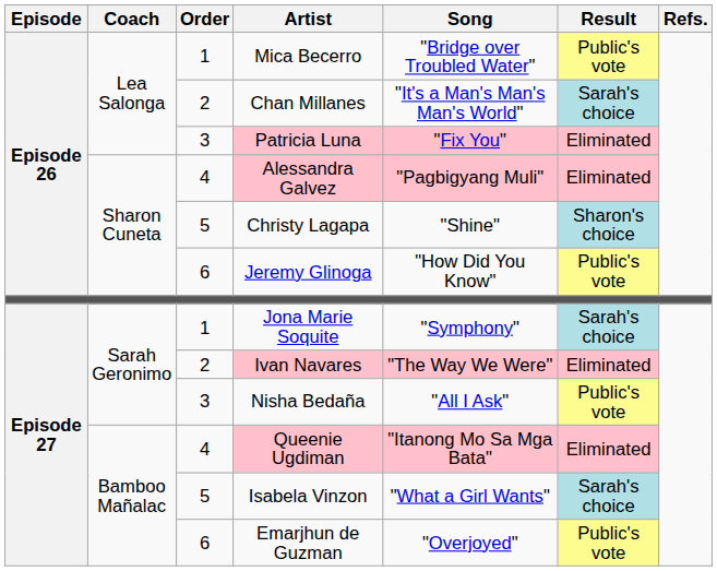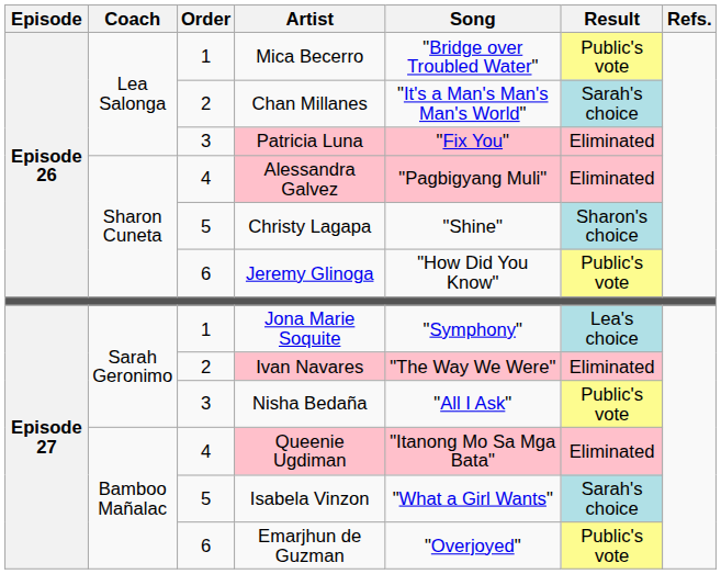 <table class="wikitable" style="text-align:center; line-height:17px; width:100%;">
 <tr>
 <th width="12%">Episode</th>
 <th width="12%">Coach</th>
 <th width="6%">Order</th>
 <th width="25%">Artist</th>
 <th width="30%">Song</th>
 <th width="15%">Result</th>
 <th width="3%">Refs.</th>
 </tr>
 <tr>
 <th rowspan="6">Episode 26<br><small></small></th>
 <td rowspan="3">Lea Salonga</td>
 <td>1</td>
 <td>Mica Becerro</td>
 <td>"<a href='#'>Bridge over Troubled Water</a>"</td>
 <td style="background:#fdfc8f; ">Public's vote</td>
 <td rowspan="6"></td>
 </tr>
 <tr>
 <td>2</td>
 <td>Chan Millanes</td>
 <td>"<a href='#'>It's a Man's Man's Man's World</a>"</td>
 <td style="background:#B0E0E6; ">Sarah's choice</td>
 </tr>
 <tr>
 <td>3</td>
 <td style="background:pink; ">Patricia Luna</td>
 <td style="background:pink; ">"<a href='#'>Fix You</a>"</td>
 <td style="background:pink; ">Eliminated</td>
 </tr>
 <tr>
 <td rowspan="3">Sharon Cuneta</td>
 <td>4</td>
 <td style="background:pink; ">Alessandra Galvez</td>
 <td style="background:pink; ">"Pagbigyang Muli"</td>
 <td style="background:pink; ">Eliminated</td>
 </tr>
 <tr>
 <td>5</td>
 <td>Christy Lagapa</td>
 <td>"Shine"</td>
 <td style="background:#B0E0E6; ">Sharon's choice</td>
 </tr>
 <tr>
 <td>6</td>
 <td><a href='#'>Jeremy Glinoga</a></td>
 <td>"How Did You Know"</td>
 <td style="background:#fdfc8f; ">Public's vote</td>
 </tr>
 <tr>
 <th colspan="7" style="background:#555;"></th>
 </tr>
 <tr>
 <th rowspan="6">Episode 27<br><small></small></th>
 <td rowspan="3">Sarah Geronimo</td>
 <td>1</td>
 <td><a href='#'>Jona Marie Soquite</a></td>
 <td>"<a href='#'>Symphony</a>"</td>
-<td style="background:#B0E0E6; ">Sarah's choice</td>
+<td style="background:#B0E0E6; ">Lea's choice</td>
 <td rowspan="6"></td>
 </tr>
 <tr>
 <td>2</td>
 <td style="background:pink; ">Ivan Navares</td>
 <td style="background:pink; ">"The Way We Were"</td>
 <td style="background:pink; ">Eliminated</td>
 </tr>
 <tr>
 <td>3</td>
 <td>Nisha Bedaña</td>
 <td>"<a href='#'>All I Ask</a>"</td>
 <td style="background:#fdfc8f; ">Public's vote</td>
 </tr>
 <tr>
 <td rowspan="3">Bamboo Mañalac</td>
 <td>4</td>
 <td style="background:pink; ">Queenie Ugdiman</td>
 <td style="background:pink; ">"Itanong Mo Sa Mga Bata"</td>
 <td style="background:pink; ">Eliminated</td>
 </tr>
 <tr>
 <td>5</td>
 <td>Isabela Vinzon</td>
 <td>"<a href='#'>What a Girl Wants</a>"</td>
 <td style="background:#B0E0E6; ">Sarah's choice</td>
 </tr>
 <tr>
 <td>6</td>
 <td>Emarjhun de Guzman</td>
 <td>"<a href='#'>Overjoyed</a>"</td>
 <td style="background:#fdfc8f; ">Public's vote</td>
 </tr>
 </table>
